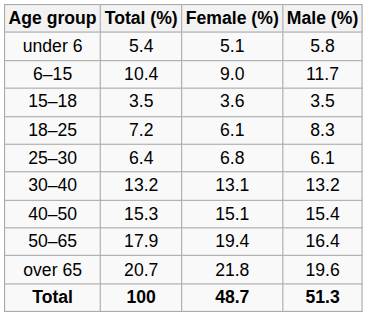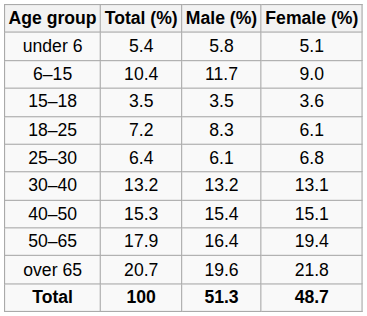 <table class="wikitable">
 <tr>
 <th>Age group</th>
 <th>Total (%)</th>
+<th>Male (%)</th>
 <th>Female (%)</th>
-<th>Male (%)</th>
 </tr>
 <tr align="center">
 <td>under 6</td>
 <td>5.4</td>
+<td>5.8</td>
 <td>5.1</td>
-<td>5.8</td>
 </tr>
 <tr align="center">
 <td>6–15</td>
 <td>10.4</td>
+<td>11.7</td>
 <td>9.0</td>
-<td>11.7</td>
 </tr>
 <tr align="center">
 <td>15–18</td>
 <td>3.5</td>
+<td>3.5</td>
 <td>3.6</td>
-<td>3.5</td>
 </tr>
 <tr align="center">
 <td>18–25</td>
 <td>7.2</td>
+<td>8.3</td>
 <td>6.1</td>
-<td>8.3</td>
 </tr>
 <tr align="center">
 <td>25–30</td>
 <td>6.4</td>
+<td>6.1</td>
 <td>6.8</td>
-<td>6.1</td>
 </tr>
 <tr align="center">
 <td>30–40</td>
 <td>13.2</td>
+<td>13.2</td>
 <td>13.1</td>
-<td>13.2</td>
 </tr>
 <tr align="center">
 <td>40–50</td>
 <td>15.3</td>
+<td>15.4</td>
 <td>15.1</td>
-<td>15.4</td>
 </tr>
 <tr align="center">
 <td>50–65</td>
 <td>17.9</td>
+<td>16.4</td>
 <td>19.4</td>
-<td>16.4</td>
 </tr>
 <tr align="center">
 <td>over 65</td>
 <td>20.7</td>
+<td>19.6</td>
 <td>21.8</td>
-<td>19.6</td>
 </tr>
 <tr align="center">
 <td><strong>Total</strong></td>
 <td><strong>100</strong></td>
+<td><strong>51.3</strong></td>
 <td><strong>48.7</strong></td>
-<td><strong>51.3</strong></td>
 </tr>
 </table>
